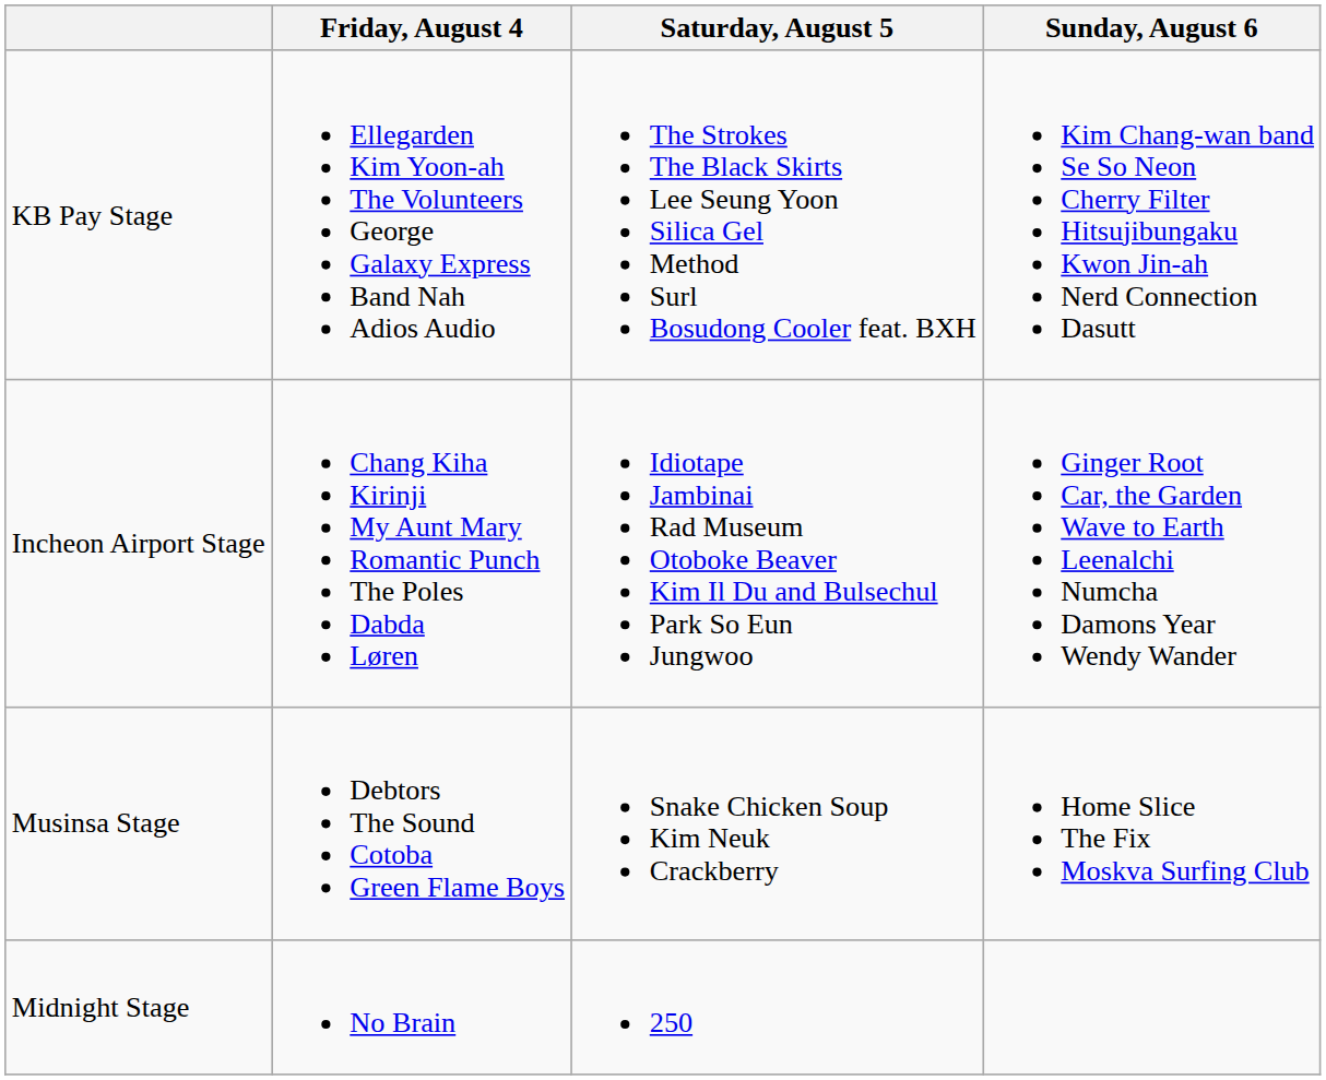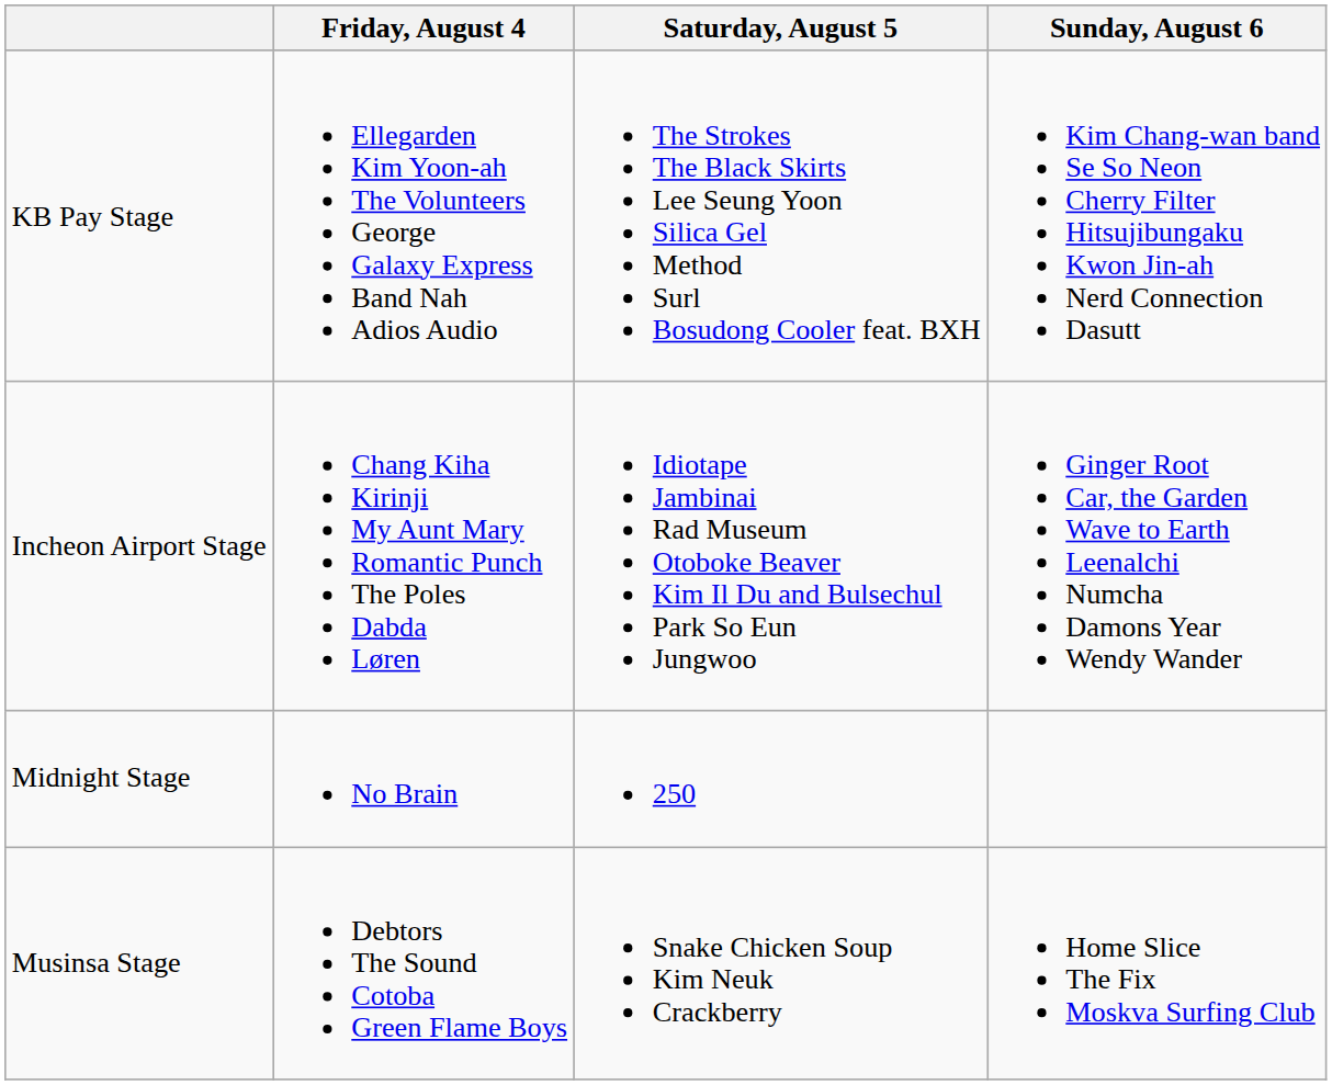 <table class="wikitable">
 <tr>
 <th></th>
 <th>Friday, August 4</th>
 <th>Saturday, August 5</th>
 <th>Sunday, August 6</th>
 </tr>
 <tr>
 <td>KB Pay Stage</td>
 <td><br><ul><li><a href='#'>Ellegarden</a></li><li><a href='#'>Kim Yoon-ah</a></li><li><a href='#'>The Volunteers</a></li><li>George</li><li><a href='#'>Galaxy Express</a></li><li>Band Nah</li><li>Adios Audio</li></ul></td>
 <td><br><ul><li><a href='#'>The Strokes</a></li><li><a href='#'>The Black Skirts</a></li><li>Lee Seung Yoon</li><li><a href='#'>Silica Gel</a></li><li>Method</li><li>Surl</li><li><a href='#'>Bosudong Cooler</a> feat. BXH</li></ul></td>
 <td><br><ul><li><a href='#'>Kim Chang-wan band</a></li><li><a href='#'>Se So Neon</a></li><li><a href='#'>Cherry Filter</a></li><li><a href='#'>Hitsujibungaku</a></li><li><a href='#'>Kwon Jin-ah</a></li><li>Nerd Connection</li><li>Dasutt</li></ul></td>
 </tr>
 <tr>
 <td>Incheon Airport Stage</td>
 <td><br><ul><li><a href='#'>Chang Kiha</a></li><li><a href='#'>Kirinji</a></li><li><a href='#'>My Aunt Mary</a></li><li><a href='#'>Romantic Punch</a></li><li>The Poles</li><li><a href='#'>Dabda</a></li><li><a href='#'>Løren</a></li></ul></td>
 <td><br><ul><li><a href='#'>Idiotape</a></li><li><a href='#'>Jambinai</a></li><li>Rad Museum</li><li><a href='#'>Otoboke Beaver</a></li><li><a href='#'>Kim Il Du and Bulsechul</a></li><li>Park So Eun</li><li>Jungwoo</li></ul></td>
 <td><br><ul><li><a href='#'>Ginger Root</a></li><li><a href='#'>Car, the Garden</a></li><li><a href='#'>Wave to Earth</a></li><li><a href='#'>Leenalchi</a></li><li>Numcha</li><li>Damons Year</li><li>Wendy Wander</li></ul></td>
 </tr>
 <tr>
+<td>Midnight Stage</td>
+<td><br><ul><li><a href='#'>No Brain</a></li></ul></td>
+<td><br><ul><li><a href='#'>250</a></li></ul></td>
+<td></td>
+</tr>
+<tr>
 <td>Musinsa Stage</td>
 <td><br><ul><li>Debtors</li><li>The Sound</li><li><a href='#'>Cotoba</a></li><li><a href='#'>Green Flame Boys</a></li></ul></td>
 <td><br><ul><li>Snake Chicken Soup</li><li>Kim Neuk</li><li>Crackberry</li></ul></td>
 <td><br><ul><li>Home Slice</li><li>The Fix</li><li><a href='#'>Moskva Surfing Club</a></li></ul></td>
 </tr>
-<tr>
-<td>Midnight Stage</td>
-<td><br><ul><li><a href='#'>No Brain</a></li></ul></td>
-<td><br><ul><li><a href='#'>250</a></li></ul></td>
-<td></td>
-</tr>
 </table>
